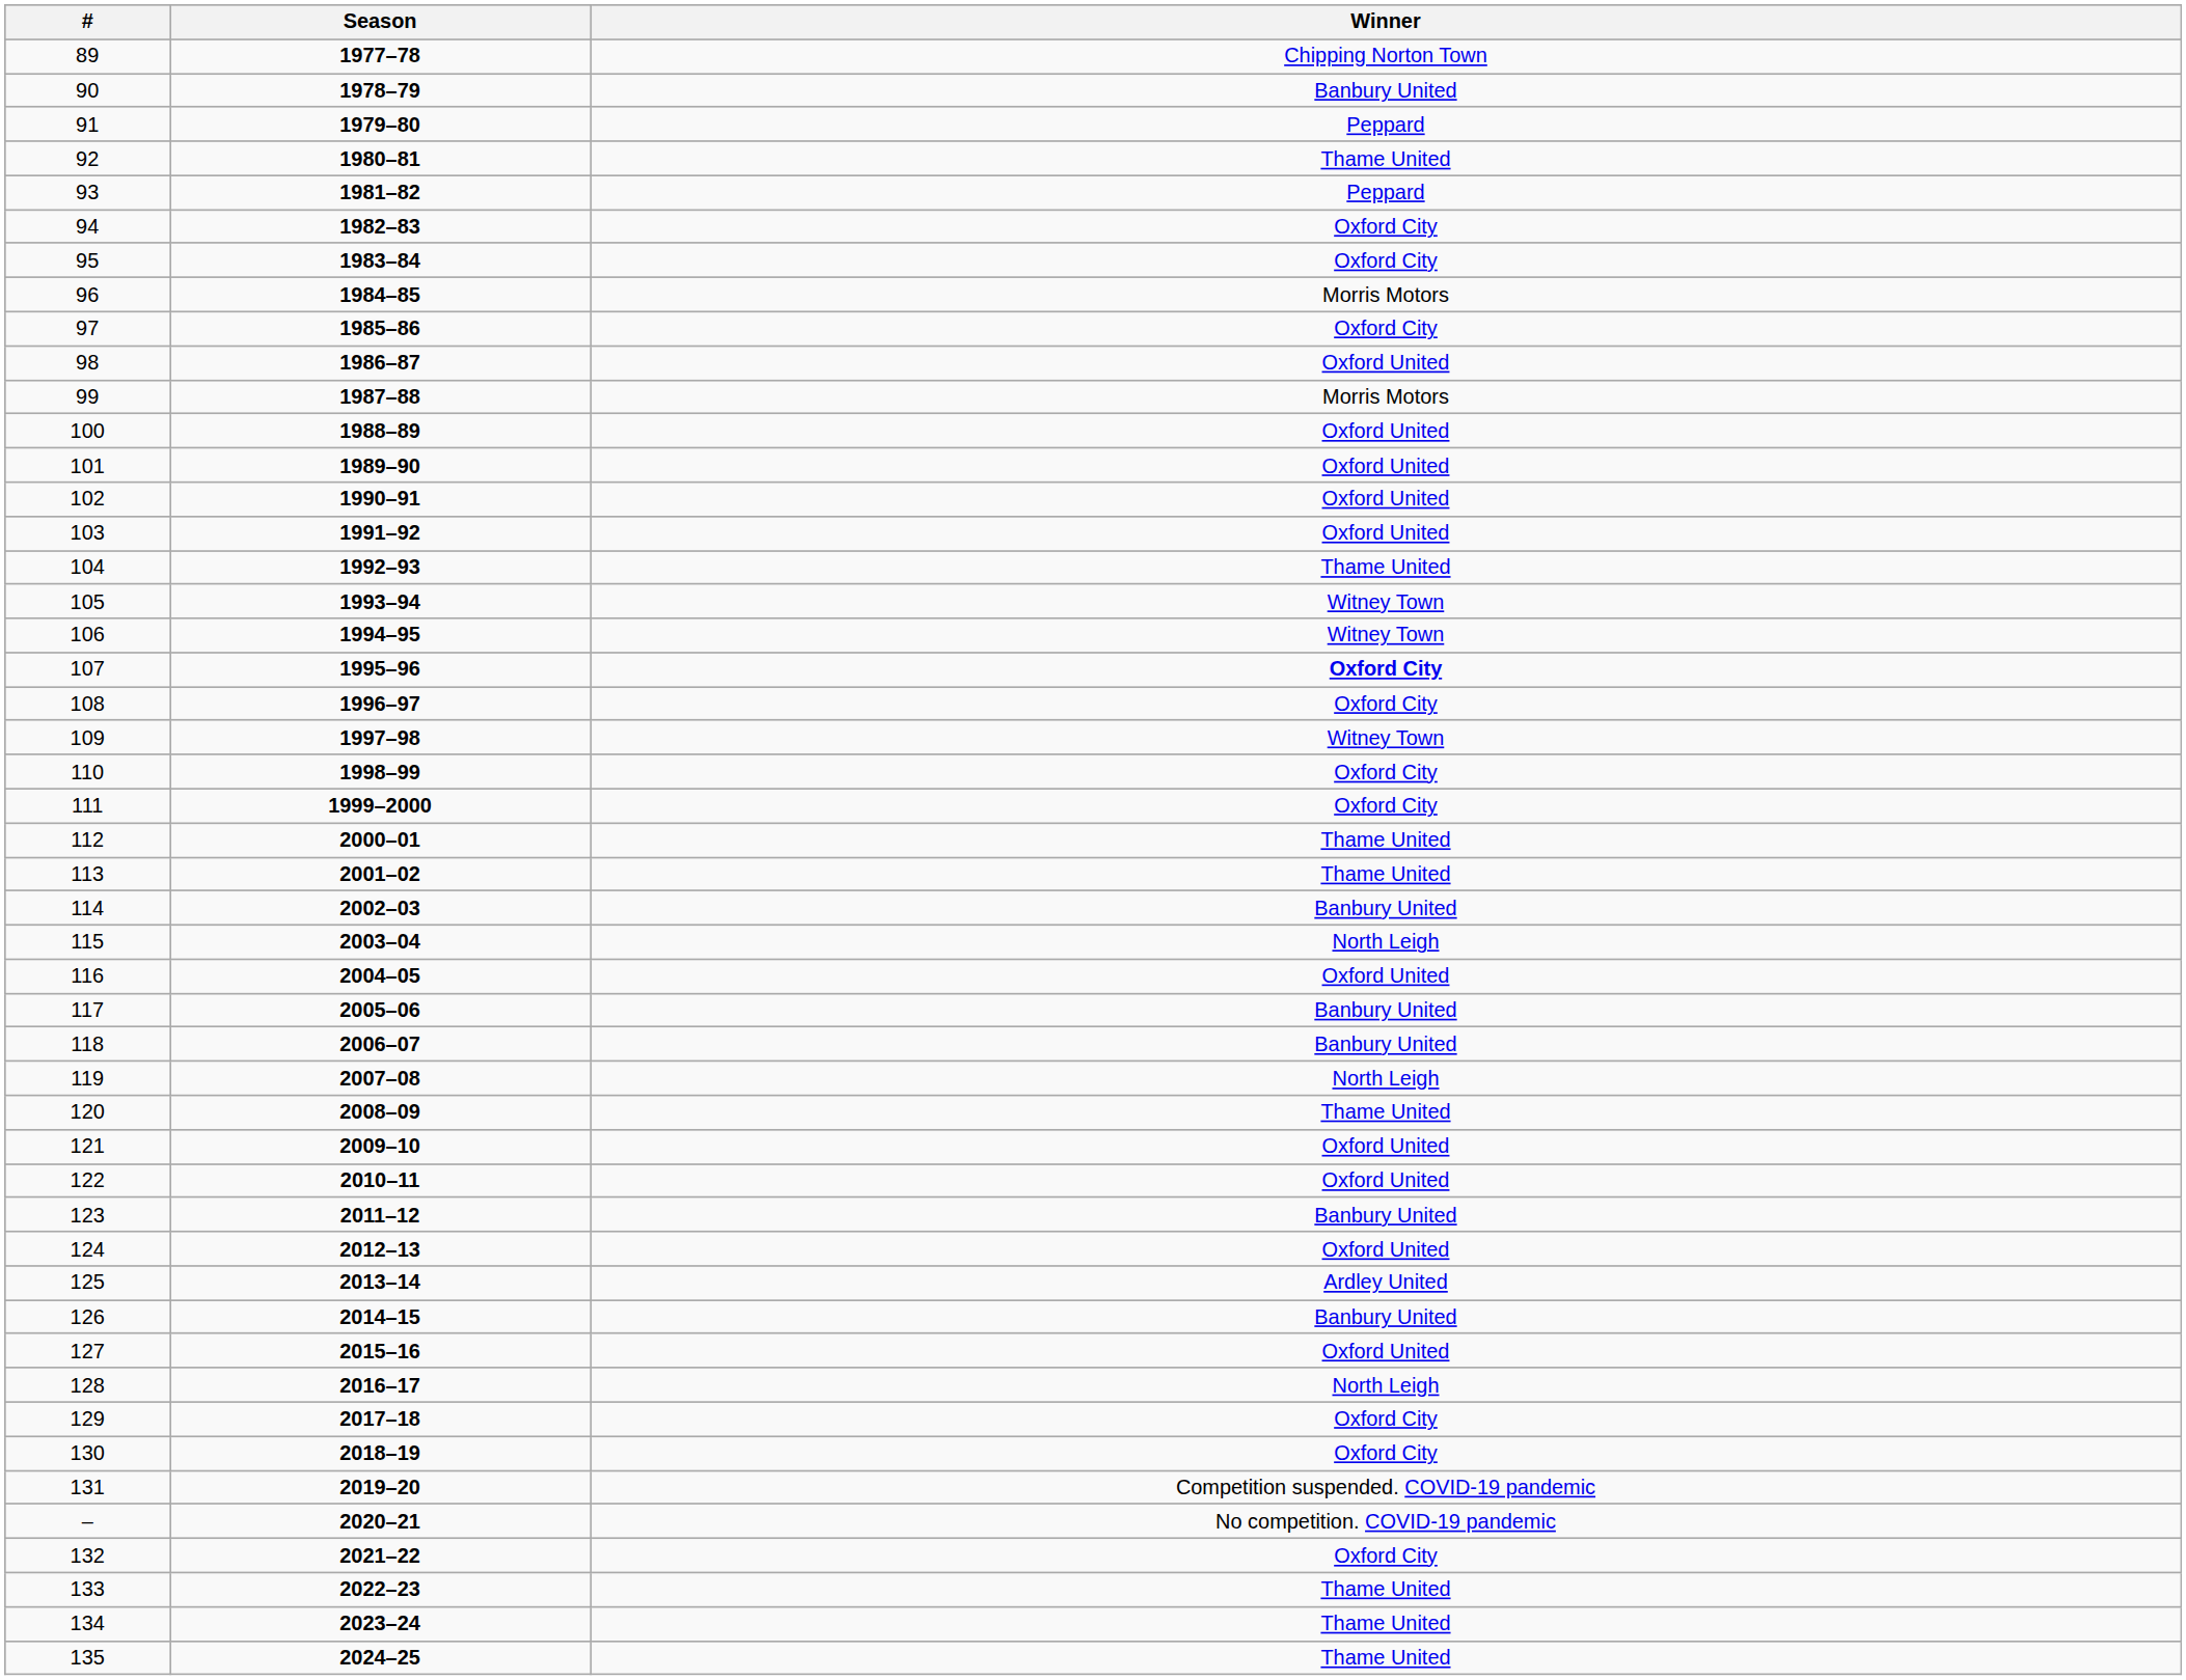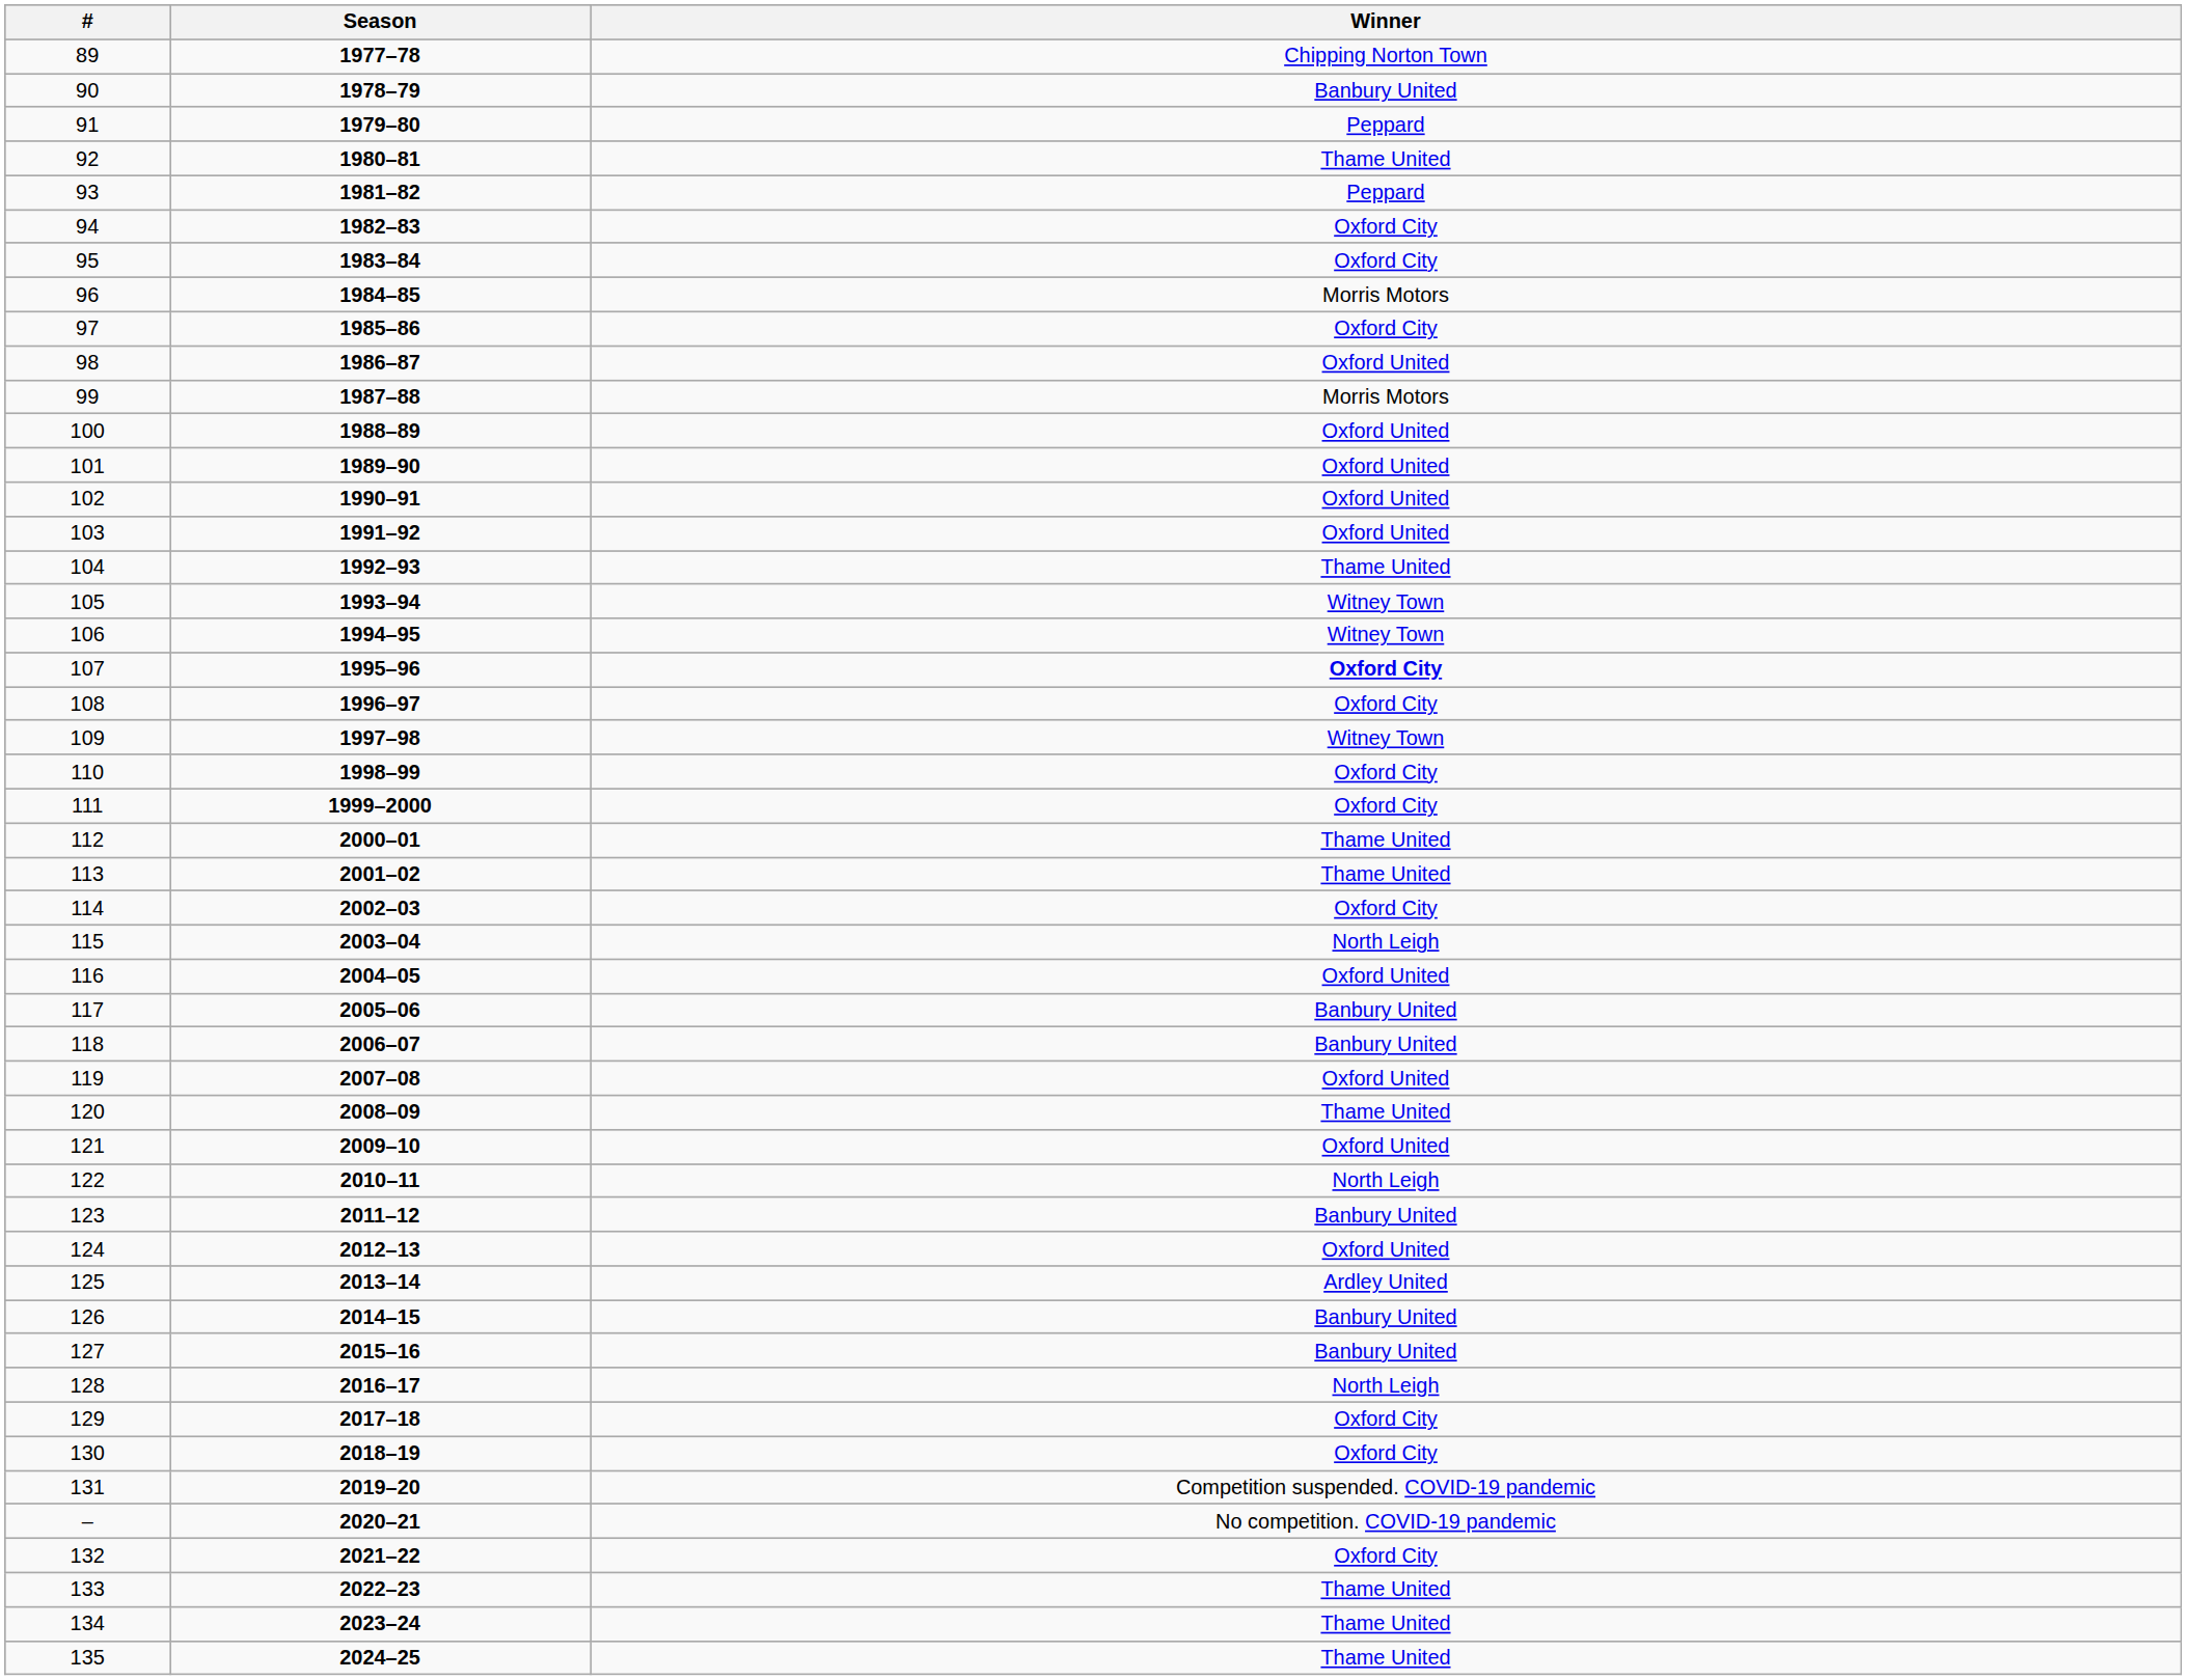 <table class="wikitable" style="text-align: center; width: 100%; font-size: 12px">
 <tr>
 <th><strong>#</strong></th>
 <th><strong>Season</strong></th>
 <th><strong>Winner</strong></th>
 </tr>
 <tr>
 <td>89</td>
 <td><strong>1977–78</strong></td>
 <td><a href='#'>Chipping Norton Town</a></td>
 </tr>
 <tr>
 <td>90</td>
 <td><strong>1978–79</strong></td>
 <td><a href='#'>Banbury United</a></td>
 </tr>
 <tr>
 <td>91</td>
 <td><strong>1979–80</strong></td>
 <td><a href='#'>Peppard</a></td>
 </tr>
 <tr>
 <td>92</td>
 <td><strong>1980–81</strong></td>
 <td><a href='#'>Thame United</a></td>
 </tr>
 <tr>
 <td>93</td>
 <td><strong>1981–82</strong></td>
 <td><a href='#'>Peppard</a></td>
 </tr>
 <tr>
 <td>94</td>
 <td><strong>1982–83</strong></td>
 <td><a href='#'>Oxford City</a></td>
 </tr>
 <tr>
 <td>95</td>
 <td><strong>1983–84</strong></td>
 <td><a href='#'>Oxford City</a></td>
 </tr>
 <tr>
 <td>96</td>
 <td><strong>1984–85</strong></td>
 <td>Morris Motors</td>
 </tr>
 <tr>
 <td>97</td>
 <td><strong>1985–86</strong></td>
 <td><a href='#'>Oxford City</a></td>
 </tr>
 <tr>
 <td>98</td>
 <td><strong>1986–87</strong></td>
 <td><a href='#'>Oxford United</a></td>
 </tr>
 <tr>
 <td>99</td>
 <td><strong>1987–88</strong></td>
 <td>Morris Motors</td>
 </tr>
 <tr>
 <td>100</td>
 <td><strong>1988–89</strong></td>
 <td><a href='#'>Oxford United</a></td>
 </tr>
 <tr>
 <td>101</td>
 <td><strong>1989–90</strong></td>
 <td><a href='#'>Oxford United</a></td>
 </tr>
 <tr>
 <td>102</td>
 <td><strong>1990–91</strong></td>
 <td><a href='#'>Oxford United</a></td>
 </tr>
 <tr>
 <td>103</td>
 <td><strong>1991–92</strong></td>
 <td><a href='#'>Oxford United</a></td>
 </tr>
 <tr>
 <td>104</td>
 <td><strong>1992–93</strong></td>
 <td><a href='#'>Thame United</a></td>
 </tr>
 <tr>
 <td>105</td>
 <td><strong>1993–94</strong></td>
 <td><a href='#'>Witney Town</a></td>
 </tr>
 <tr>
 <td>106</td>
 <td><strong>1994–95</strong></td>
 <td><a href='#'>Witney Town</a></td>
 </tr>
 <tr>
 <td>107</td>
 <td><strong>1995–96</strong></td>
 <td><strong><a href='#'>Oxford City</a></strong></td>
 </tr>
 <tr>
 <td>108</td>
 <td><strong>1996–97</strong></td>
 <td><a href='#'>Oxford City</a></td>
 </tr>
 <tr>
 <td>109</td>
 <td><strong>1997–98</strong></td>
 <td><a href='#'>Witney Town</a></td>
 </tr>
 <tr>
 <td>110</td>
 <td><strong>1998–99</strong></td>
 <td><a href='#'>Oxford City</a></td>
 </tr>
 <tr>
 <td>111</td>
 <td><strong>1999–2000</strong></td>
 <td><a href='#'>Oxford City</a></td>
 </tr>
 <tr>
 <td>112</td>
 <td><strong>2000–01</strong></td>
 <td><a href='#'>Thame United</a></td>
 </tr>
 <tr>
 <td>113</td>
 <td><strong>2001–02</strong></td>
 <td><a href='#'>Thame United</a></td>
 </tr>
 <tr>
 <td>114</td>
 <td><strong>2002–03</strong></td>
-<td><a href='#'>Banbury United</a></td>
+<td><a href='#'>Oxford City</a></td>
 </tr>
 <tr>
 <td>115</td>
 <td><strong>2003–04</strong></td>
 <td><a href='#'>North Leigh</a></td>
 </tr>
 <tr>
 <td>116</td>
 <td><strong>2004–05</strong></td>
 <td><a href='#'>Oxford United</a></td>
 </tr>
 <tr>
 <td>117</td>
 <td><strong>2005–06</strong></td>
 <td><a href='#'>Banbury United</a></td>
 </tr>
 <tr>
 <td>118</td>
 <td><strong>2006–07</strong></td>
 <td><a href='#'>Banbury United</a></td>
 </tr>
 <tr>
 <td>119</td>
 <td><strong>2007–08</strong></td>
-<td><a href='#'>North Leigh</a></td>
+<td><a href='#'>Oxford United</a></td>
 </tr>
 <tr>
 <td>120</td>
 <td><strong>2008–09</strong></td>
 <td><a href='#'>Thame United</a></td>
 </tr>
 <tr>
 <td>121</td>
 <td><strong>2009–10</strong></td>
 <td><a href='#'>Oxford United</a></td>
 </tr>
 <tr>
 <td>122</td>
 <td><strong>2010–11</strong></td>
-<td><a href='#'>Oxford United</a></td>
+<td><a href='#'>North Leigh</a></td>
 </tr>
 <tr>
 <td>123</td>
 <td><strong>2011–12</strong></td>
 <td><a href='#'>Banbury United</a></td>
 </tr>
 <tr>
 <td>124</td>
 <td><strong>2012–13</strong></td>
 <td><a href='#'>Oxford United</a></td>
 </tr>
 <tr>
 <td>125</td>
 <td><strong>2013–14</strong></td>
 <td><a href='#'>Ardley United</a></td>
 </tr>
 <tr>
 <td>126</td>
 <td><strong>2014–15</strong></td>
 <td><a href='#'>Banbury United</a></td>
 </tr>
 <tr>
 <td>127</td>
 <td><strong>2015–16</strong></td>
-<td><a href='#'>Oxford United</a></td>
+<td><a href='#'>Banbury United</a></td>
 </tr>
 <tr>
 <td>128</td>
 <td><strong>2016–17</strong></td>
 <td><a href='#'>North Leigh</a></td>
 </tr>
 <tr>
 <td>129</td>
 <td><strong>2017–18</strong></td>
 <td><a href='#'>Oxford City</a></td>
 </tr>
 <tr>
 <td>130</td>
 <td><strong>2018–19</strong></td>
 <td><a href='#'>Oxford City</a></td>
 </tr>
 <tr>
 <td>131</td>
 <td><strong>2019–20</strong></td>
 <td>Competition suspended. <a href='#'>COVID-19 pandemic</a></td>
 </tr>
 <tr>
 <td>–</td>
 <td><strong>2020–21</strong></td>
 <td>No competition. <a href='#'>COVID-19 pandemic</a></td>
 </tr>
 <tr>
 <td>132</td>
 <td><strong>2021–22</strong></td>
 <td><a href='#'>Oxford City</a></td>
 </tr>
 <tr>
 <td>133</td>
 <td><strong>2022–23</strong></td>
 <td><a href='#'>Thame United</a></td>
 </tr>
 <tr>
 <td>134</td>
 <td><strong>2023–24</strong></td>
 <td><a href='#'>Thame United</a></td>
 </tr>
 <tr>
 <td>135</td>
 <td><strong>2024–25</strong></td>
 <td><a href='#'>Thame United</a></td>
 </tr>
 </table>
